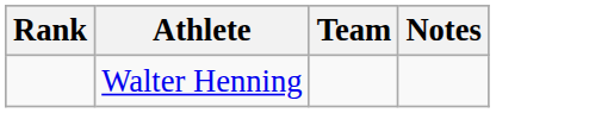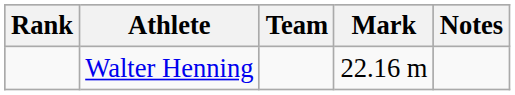 <table class="wikitable sortable">
 <tr>
 <th>Rank</th>
 <th>Athlete</th>
 <th>Team</th>
+<th>Mark</th>
 <th>Notes</th>
 </tr>
 <tr>
 <td align=center></td>
 <td><a href='#'>Walter Henning</a></td>
 <td></td>
+<td>22.16 m</td>
 <td></td>
 </tr>
 </table>
